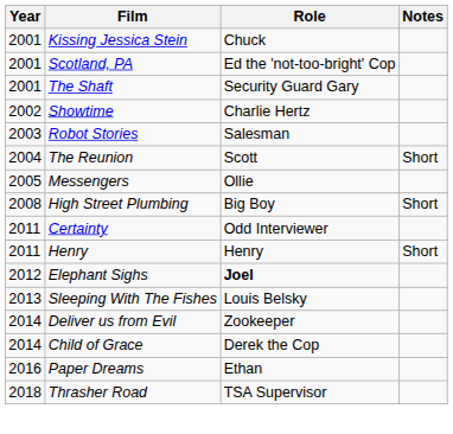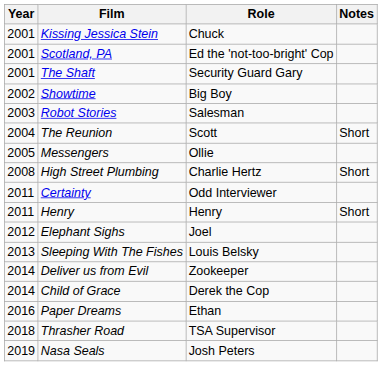 <table class="wikitable">
 <tr>
 <th>Year</th>
 <th>Film</th>
 <th>Role</th>
 <th>Notes</th>
 </tr>
 <tr>
 <td>2001</td>
 <td><em><a href='#'>Kissing Jessica Stein</a></em></td>
 <td>Chuck</td>
 <td></td>
 </tr>
 <tr>
 <td>2001</td>
 <td><em><a href='#'>Scotland, PA</a></em></td>
 <td>Ed the 'not-too-bright' Cop</td>
 <td></td>
 </tr>
 <tr>
 <td>2001</td>
 <td><em><a href='#'>The Shaft</a></em></td>
 <td>Security Guard Gary</td>
 <td></td>
 </tr>
 <tr>
 <td>2002</td>
 <td><em><a href='#'>Showtime</a></em></td>
-<td>Charlie Hertz</td>
+<td>Big Boy</td>
 <td></td>
 </tr>
 <tr>
 <td>2003</td>
 <td><em><a href='#'>Robot Stories</a></em></td>
 <td>Salesman</td>
 <td></td>
 </tr>
 <tr>
 <td>2004</td>
 <td><em>The Reunion</em></td>
 <td>Scott</td>
 <td>Short</td>
 </tr>
 <tr>
 <td>2005</td>
 <td><em>Messengers</em></td>
 <td>Ollie</td>
 <td></td>
 </tr>
 <tr>
 <td>2008</td>
 <td><em>High Street Plumbing</em></td>
-<td>Big Boy</td>
+<td>Charlie Hertz</td>
 <td>Short</td>
 </tr>
 <tr>
 <td>2011</td>
 <td><em><a href='#'>Certainty</a></em></td>
 <td>Odd Interviewer</td>
 <td></td>
 </tr>
 <tr>
 <td>2011</td>
 <td><em>Henry</em></td>
 <td>Henry</td>
 <td>Short</td>
 </tr>
 <tr>
 <td>2012</td>
 <td><em>Elephant Sighs</em></td>
-<td><strong>Joel</strong></td>
+<td>Joel</td>
 <td></td>
 </tr>
 <tr>
 <td>2013</td>
 <td><em>Sleeping With The Fishes</em></td>
 <td>Louis Belsky</td>
 <td></td>
 </tr>
 <tr>
 <td>2014</td>
 <td><em>Deliver us from Evil</em></td>
 <td>Zookeeper</td>
 <td></td>
 </tr>
 <tr>
 <td>2014</td>
 <td><em>Child of Grace</em></td>
 <td>Derek the Cop</td>
 <td></td>
 </tr>
 <tr>
 <td>2016</td>
 <td><em>Paper Dreams</em></td>
 <td>Ethan</td>
 <td></td>
 </tr>
 <tr>
 <td>2018</td>
 <td><em>Thrasher Road</em></td>
 <td>TSA Supervisor</td>
 <td></td>
 </tr>
+<tr>
+<td>2019</td>
+<td><em>Nasa Seals</em></td>
+<td>Josh Peters</td>
+<td></td>
+</tr>
 </table>
